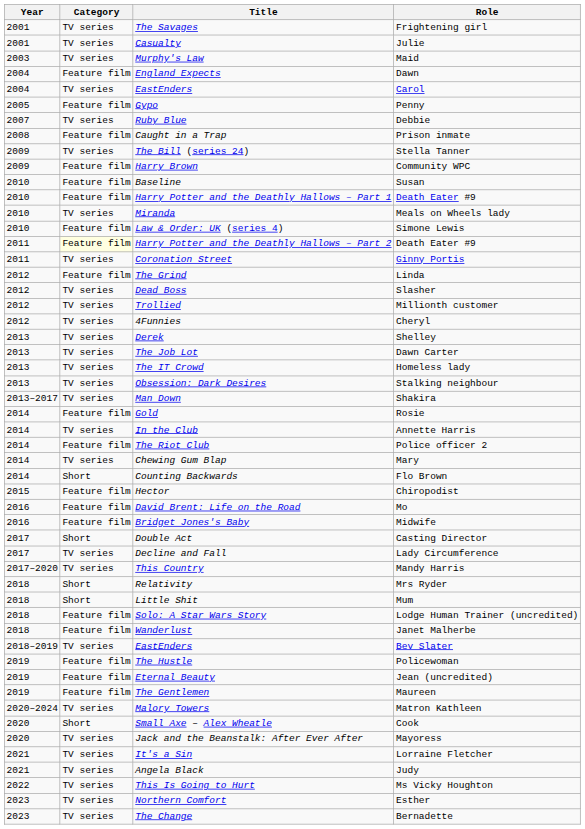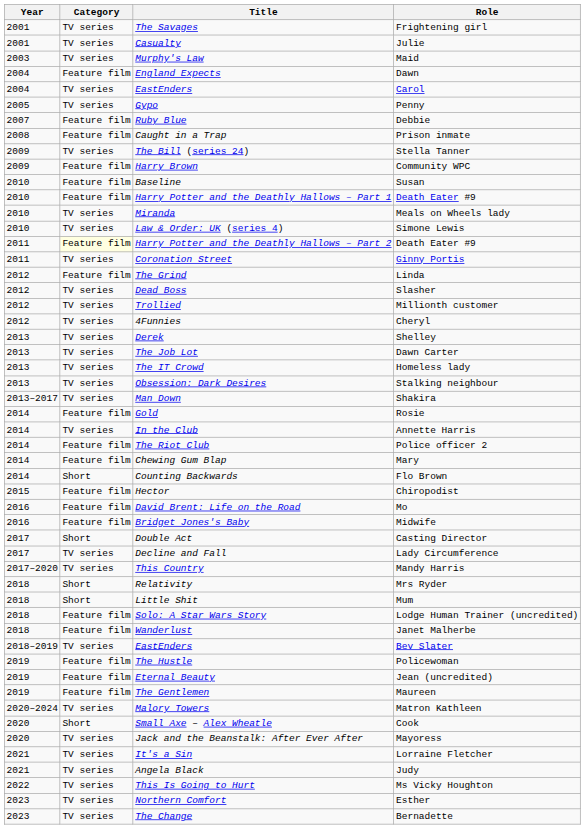 <table class="wikitable sortable">
 <tr>
 <th>Year</th>
 <th>Category</th>
 <th>Title</th>
 <th>Role</th>
 </tr>
 <tr>
 <td>2001</td>
 <td>TV series</td>
 <td><em><a href='#'>The Savages</a></em></td>
 <td>Frightening girl</td>
 </tr>
 <tr>
 <td>2001</td>
 <td>TV series</td>
 <td><em><a href='#'>Casualty</a></em></td>
 <td>Julie</td>
 </tr>
 <tr>
 <td>2003</td>
 <td>TV series</td>
 <td><em><a href='#'>Murphy's Law</a></em></td>
 <td>Maid</td>
 </tr>
 <tr>
 <td>2004</td>
 <td>Feature film</td>
 <td><em><a href='#'>England Expects</a></em></td>
 <td>Dawn</td>
 </tr>
 <tr>
 <td>2004</td>
 <td>TV series</td>
 <td><em><a href='#'>EastEnders</a></em></td>
 <td><a href='#'>Carol</a></td>
 </tr>
 <tr>
 <td>2005</td>
-<td>Feature film</td>
+<td>TV series</td>
 <td><em><a href='#'>Gypo</a></em></td>
 <td>Penny</td>
 </tr>
 <tr>
 <td>2007</td>
-<td>TV series</td>
+<td>Feature film</td>
 <td><em><a href='#'>Ruby Blue</a></em></td>
 <td>Debbie</td>
 </tr>
 <tr>
 <td>2008</td>
 <td>Feature film</td>
 <td><em>Caught in a Trap</em></td>
 <td>Prison inmate</td>
 </tr>
 <tr>
 <td>2009</td>
 <td>TV series</td>
 <td><em><a href='#'>The Bill</a></em> (<a href='#'>series 24</a>)</td>
 <td>Stella Tanner</td>
 </tr>
 <tr>
 <td>2009</td>
 <td>Feature film</td>
 <td><em><a href='#'>Harry Brown</a></em></td>
 <td>Community WPC</td>
 </tr>
 <tr>
 <td>2010</td>
 <td>Feature film</td>
 <td><em>Baseline</em></td>
 <td>Susan</td>
 </tr>
 <tr>
 <td>2010</td>
 <td>Feature film</td>
 <td><em><a href='#'>Harry Potter and the Deathly Hallows – Part 1</a></em></td>
 <td><a href='#'>Death Eater</a> #9</td>
 </tr>
 <tr>
 <td>2010</td>
 <td>TV series</td>
 <td><em><a href='#'>Miranda</a></em></td>
 <td>Meals on Wheels lady</td>
 </tr>
 <tr>
 <td>2010</td>
-<td>Feature film</td>
+<td>TV series</td>
 <td><em><a href='#'>Law & Order: UK</a></em> (<a href='#'>series 4</a>)</td>
 <td>Simone Lewis</td>
 </tr>
 <tr>
 <td>2011</td>
 <td style="background: lightyellow;">Feature film</td>
 <td><em><a href='#'>Harry Potter and the Deathly Hallows – Part 2</a></em></td>
 <td>Death Eater #9</td>
 </tr>
 <tr>
 <td>2011</td>
 <td>TV series</td>
 <td><em><a href='#'>Coronation Street</a></em></td>
 <td><a href='#'>Ginny Portis</a></td>
 </tr>
 <tr>
 <td>2012</td>
 <td>Feature film</td>
 <td><em><a href='#'>The Grind</a></em></td>
 <td>Linda</td>
 </tr>
 <tr>
 <td>2012</td>
 <td>TV series</td>
 <td><em><a href='#'>Dead Boss</a></em></td>
 <td>Slasher</td>
 </tr>
 <tr>
 <td>2012</td>
 <td>TV series</td>
 <td><em><a href='#'>Trollied</a></em></td>
 <td>Millionth customer</td>
 </tr>
 <tr>
 <td>2012</td>
 <td>TV series</td>
 <td><em>4Funnies</em></td>
 <td>Cheryl</td>
 </tr>
 <tr>
 <td>2013</td>
 <td>TV series</td>
 <td><em><a href='#'>Derek</a></em></td>
 <td>Shelley</td>
 </tr>
 <tr>
 <td>2013</td>
 <td>TV series</td>
 <td><em><a href='#'>The Job Lot</a></em></td>
 <td>Dawn Carter</td>
 </tr>
 <tr>
 <td>2013</td>
 <td>TV series</td>
 <td><em><a href='#'>The IT Crowd</a></em></td>
 <td>Homeless lady</td>
 </tr>
 <tr>
 <td>2013</td>
 <td>TV series</td>
 <td><em><a href='#'>Obsession: Dark Desires</a></em></td>
 <td>Stalking neighbour</td>
 </tr>
 <tr>
 <td>2013–2017</td>
 <td>TV series</td>
 <td><em><a href='#'>Man Down</a></em></td>
 <td>Shakira</td>
 </tr>
 <tr>
 <td>2014</td>
 <td>Feature film</td>
 <td><em><a href='#'>Gold</a></em></td>
 <td>Rosie</td>
 </tr>
 <tr>
 <td>2014</td>
 <td>TV series</td>
 <td><em><a href='#'>In the Club</a></em></td>
 <td>Annette Harris</td>
 </tr>
 <tr>
 <td>2014</td>
 <td>Feature film</td>
 <td><em><a href='#'>The Riot Club</a></em></td>
 <td>Police officer 2</td>
 </tr>
 <tr>
 <td>2014</td>
-<td>TV series</td>
+<td>Feature film</td>
 <td><em>Chewing Gum Blap</em></td>
 <td>Mary</td>
 </tr>
 <tr>
 <td>2014</td>
 <td>Short</td>
 <td><em>Counting Backwards</em></td>
 <td>Flo Brown</td>
 </tr>
 <tr>
 <td>2015</td>
 <td>Feature film</td>
 <td><em>Hector</em></td>
 <td>Chiropodist</td>
 </tr>
 <tr>
 <td>2016</td>
 <td>Feature film</td>
 <td><em><a href='#'>David Brent: Life on the Road</a></em></td>
 <td>Mo</td>
 </tr>
 <tr>
 <td>2016</td>
 <td>Feature film</td>
 <td><em><a href='#'>Bridget Jones's Baby</a></em></td>
 <td>Midwife</td>
 </tr>
 <tr>
 <td>2017</td>
 <td>Short</td>
 <td><em>Double Act</em></td>
 <td>Casting Director</td>
 </tr>
 <tr>
 <td>2017</td>
 <td>TV series</td>
 <td><em>Decline and Fall</em></td>
 <td>Lady Circumference</td>
 </tr>
 <tr>
 <td>2017–2020</td>
 <td>TV series</td>
 <td><em><a href='#'>This Country</a></em></td>
 <td>Mandy Harris</td>
 </tr>
 <tr>
 <td>2018</td>
 <td>Short</td>
 <td><em>Relativity</em></td>
 <td>Mrs Ryder</td>
 </tr>
 <tr>
 <td>2018</td>
 <td>Short</td>
 <td><em>Little Shit</em></td>
 <td>Mum</td>
 </tr>
 <tr>
 <td>2018</td>
 <td>Feature film</td>
 <td><em><a href='#'>Solo: A Star Wars Story</a></em></td>
 <td>Lodge Human Trainer (uncredited)</td>
 </tr>
 <tr>
 <td>2018</td>
 <td>Feature film</td>
 <td><em><a href='#'>Wanderlust</a></em></td>
 <td>Janet Malherbe</td>
 </tr>
 <tr>
 <td>2018–2019</td>
 <td>TV series</td>
 <td><em><a href='#'>EastEnders</a></em></td>
 <td><a href='#'>Bev Slater</a></td>
 </tr>
 <tr>
 <td>2019</td>
 <td>Feature film</td>
 <td><em><a href='#'>The Hustle</a></em></td>
 <td>Policewoman</td>
 </tr>
 <tr>
 <td>2019</td>
 <td>Feature film</td>
 <td><em><a href='#'>Eternal Beauty</a></em></td>
 <td>Jean (uncredited)</td>
 </tr>
 <tr>
 <td>2019</td>
 <td>Feature film</td>
 <td><em><a href='#'>The Gentlemen</a></em></td>
 <td>Maureen</td>
 </tr>
 <tr>
 <td>2020–2024</td>
 <td>TV series</td>
 <td><em><a href='#'>Malory Towers</a></em></td>
 <td>Matron Kathleen</td>
 </tr>
 <tr>
 <td>2020</td>
 <td>Short</td>
 <td><em><a href='#'>Small Axe</a></em> – <em><a href='#'>Alex Wheatle</a></em></td>
 <td>Cook</td>
 </tr>
 <tr>
 <td>2020</td>
 <td>TV series</td>
 <td><em>Jack and the Beanstalk: After Ever After</em></td>
 <td>Mayoress</td>
 </tr>
 <tr>
 <td>2021</td>
 <td>TV series</td>
 <td><em><a href='#'>It's a Sin</a></em></td>
 <td>Lorraine Fletcher</td>
 </tr>
 <tr>
 <td>2021</td>
 <td>TV series</td>
 <td><em>Angela Black</em></td>
 <td>Judy</td>
 </tr>
 <tr>
 <td>2022</td>
 <td>TV series</td>
 <td><em><a href='#'>This Is Going to Hurt</a></em></td>
 <td>Ms Vicky Houghton</td>
 </tr>
 <tr>
 <td>2023</td>
 <td>TV series</td>
 <td><em><a href='#'>Northern Comfort</a></em></td>
 <td>Esther</td>
 </tr>
 <tr>
 <td>2023</td>
 <td>TV series</td>
 <td><em><a href='#'>The Change</a></em></td>
 <td>Bernadette</td>
 </tr>
 </table>
